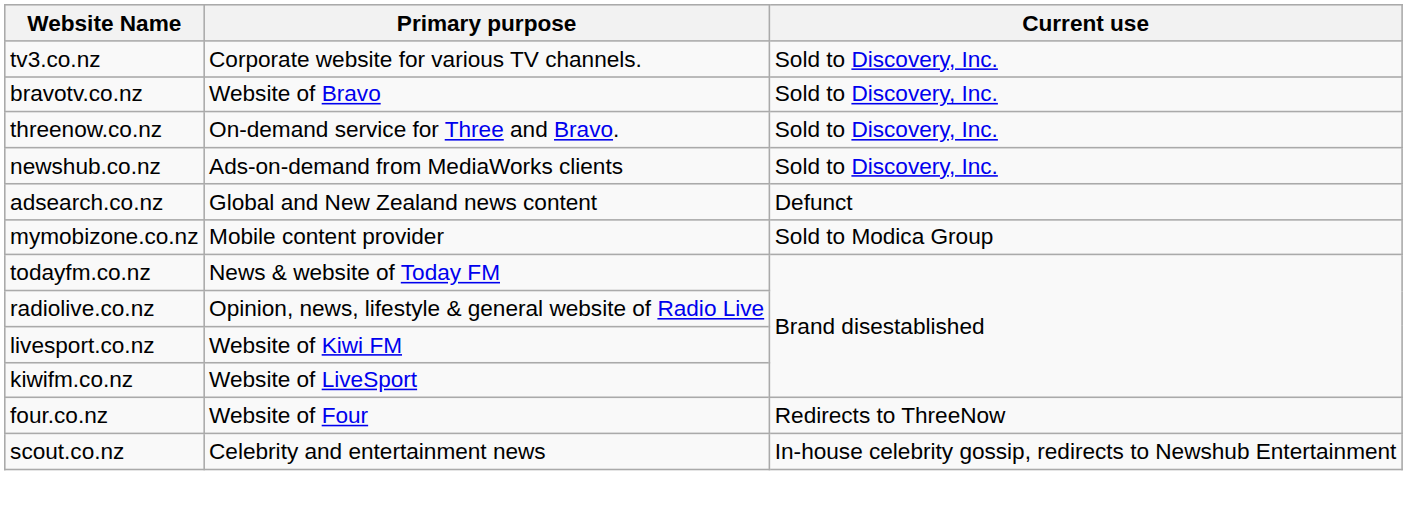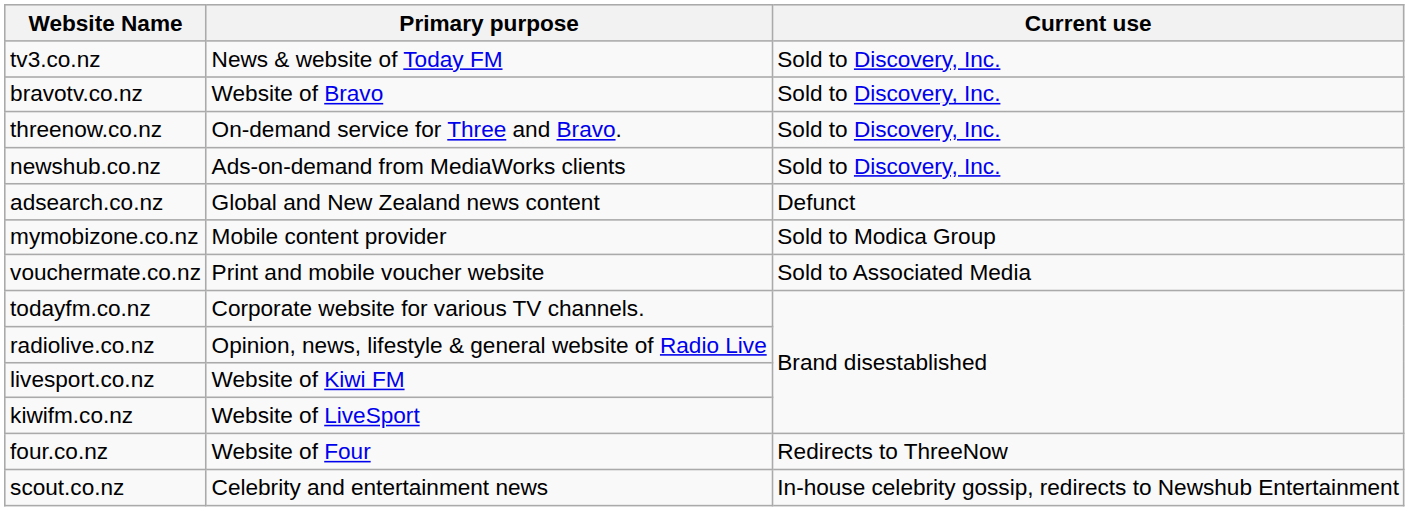 <table class="wikitable" style="font-size: 90%;">
 <tr>
 <th>Website Name</th>
 <th>Primary purpose</th>
 <th>Current use</th>
 </tr>
 <tr>
 <td>tv3.co.nz</td>
-<td>Corporate website for various TV channels.</td>
+<td>News & website of <a href='#'>Today FM</a></td>
 <td>Sold to <a href='#'>Discovery, Inc.</a></td>
 </tr>
 <tr>
 <td>bravotv.co.nz</td>
 <td>Website of <a href='#'>Bravo</a></td>
 <td>Sold to <a href='#'>Discovery, Inc.</a></td>
 </tr>
 <tr>
 <td>threenow.co.nz</td>
 <td>On-demand service for <a href='#'>Three</a> and <a href='#'>Bravo</a>.</td>
 <td>Sold to <a href='#'>Discovery, Inc.</a></td>
 </tr>
 <tr>
 <td>newshub.co.nz</td>
 <td>Ads-on-demand from MediaWorks clients</td>
 <td>Sold to <a href='#'>Discovery, Inc.</a></td>
 </tr>
 <tr>
 <td>adsearch.co.nz</td>
 <td>Global and New Zealand news content</td>
 <td>Defunct</td>
 </tr>
 <tr>
 <td>mymobizone.co.nz</td>
 <td>Mobile content provider</td>
 <td>Sold to Modica Group</td>
 </tr>
 <tr>
+<td>vouchermate.co.nz</td>
+<td>Print and mobile voucher website</td>
+<td>Sold to Associated Media</td>
+</tr>
+<tr>
 <td>todayfm.co.nz</td>
-<td>News & website of <a href='#'>Today FM</a></td>
+<td>Corporate website for various TV channels.</td>
 <td rowspan="4">Brand disestablished</td>
 </tr>
 <tr>
 <td>radiolive.co.nz</td>
 <td>Opinion, news, lifestyle & general website of <a href='#'>Radio Live</a></td>
 </tr>
 <tr>
 <td>livesport.co.nz</td>
 <td>Website of <a href='#'>Kiwi FM</a></td>
 </tr>
 <tr>
 <td>kiwifm.co.nz</td>
 <td>Website of <a href='#'>LiveSport</a></td>
 </tr>
 <tr>
 <td>four.co.nz</td>
 <td>Website of <a href='#'>Four</a></td>
 <td>Redirects to ThreeNow</td>
 </tr>
 <tr>
 <td>scout.co.nz</td>
 <td>Celebrity and entertainment news</td>
 <td>In-house celebrity gossip, redirects to Newshub Entertainment</td>
 </tr>
 </table>
